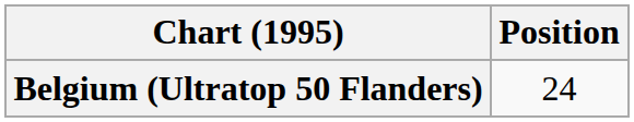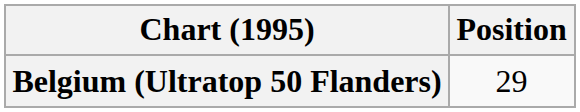 <table class="wikitable plainrowheaders" style="text-align:center">
 <tr>
 <th>Chart (1995)</th>
 <th>Position</th>
 </tr>
 <tr>
 <th scope="row">Belgium (Ultratop 50 Flanders)</th>
-<td>24</td>
+<td>29</td>
 </tr>
 </table>
